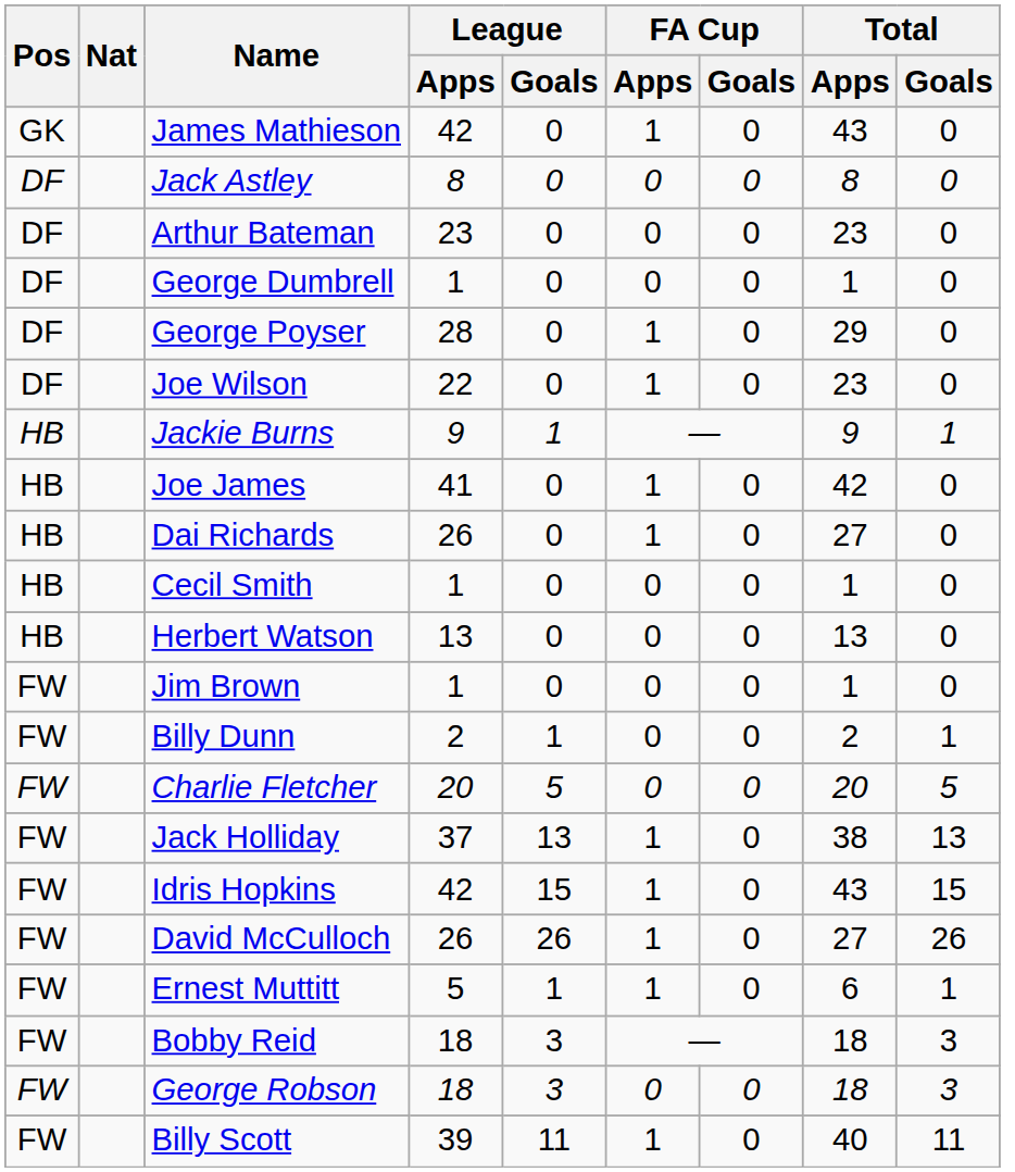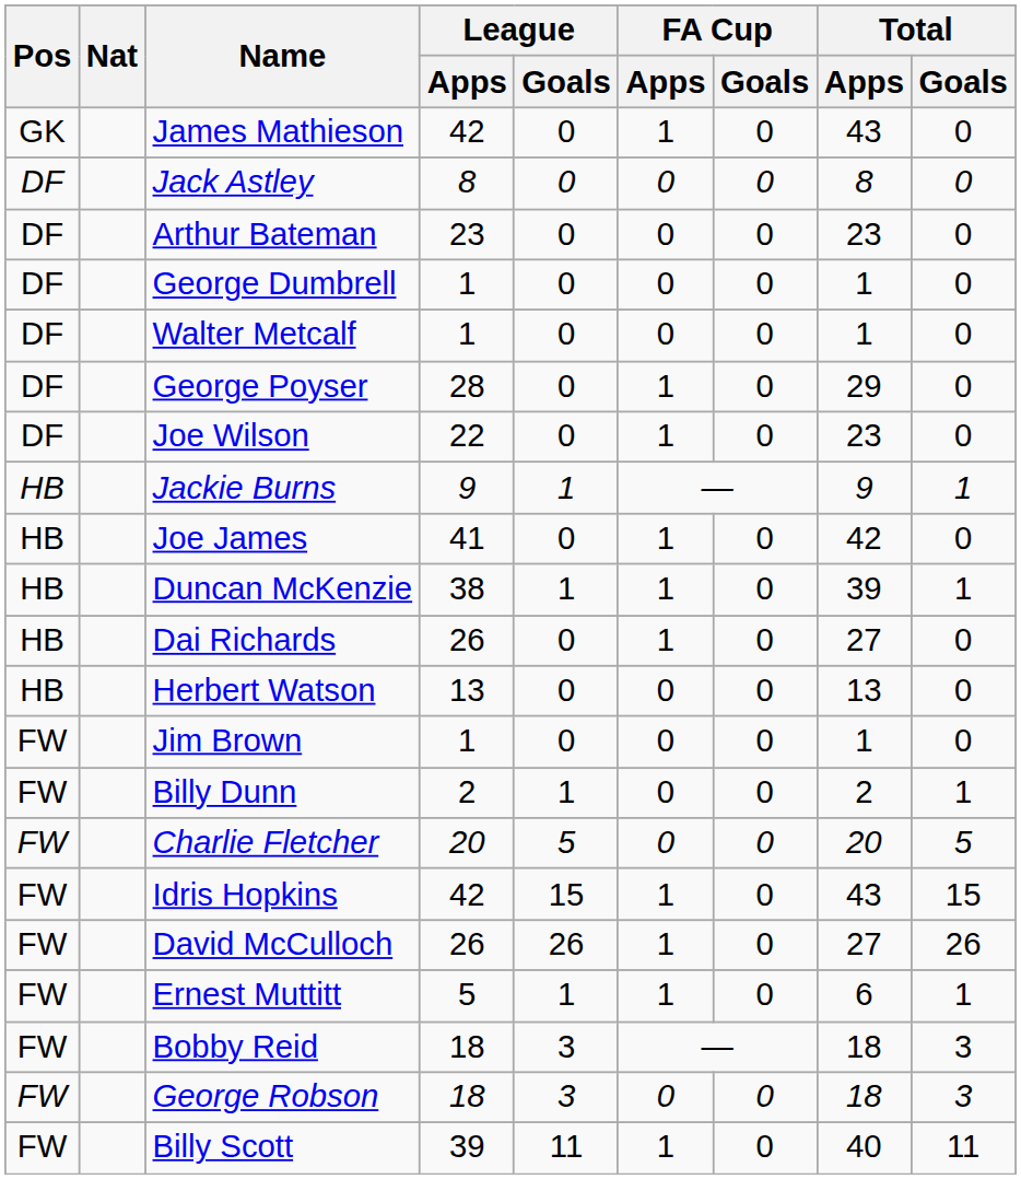 <table class="wikitable" style="text-align:center">
 <tr>
 <th rowspan="2">Pos</th>
 <th rowspan="2">Nat</th>
 <th rowspan="2">Name</th>
 <th colspan="2" style="width:85px;">League</th>
 <th colspan="2" style="width:85px;">FA Cup</th>
 <th colspan="2" style="width:85px;">Total</th>
 </tr>
 <tr>
 <th>Apps</th>
 <th>Goals</th>
 <th>Apps</th>
 <th>Goals</th>
 <th>Apps</th>
 <th>Goals</th>
 </tr>
 <tr>
 <td>GK</td>
 <td></td>
 <td style="text-align:left;"><a href='#'>James Mathieson</a></td>
 <td>42</td>
 <td>0</td>
 <td>1</td>
 <td>0</td>
 <td>43</td>
 <td>0</td>
 </tr>
 <tr>
 <td><em>DF</em></td>
 <td><em></em></td>
 <td style="text-align:left;"><em><a href='#'>Jack Astley</a></em></td>
 <td><em>8</em></td>
 <td><em>0</em></td>
 <td><em>0</em></td>
 <td><em>0</em></td>
 <td><em>8</em></td>
 <td><em>0</em></td>
 </tr>
 <tr>
 <td>DF</td>
 <td></td>
 <td style="text-align:left;"><a href='#'>Arthur Bateman</a></td>
 <td>23</td>
 <td>0</td>
 <td>0</td>
 <td>0</td>
 <td>23</td>
 <td>0</td>
 </tr>
 <tr>
 <td>DF</td>
 <td><em></em></td>
 <td style="text-align:left;"><a href='#'>George Dumbrell</a></td>
 <td>1</td>
 <td>0</td>
 <td>0</td>
 <td>0</td>
 <td>1</td>
 <td>0</td>
 </tr>
 <tr>
 <td>DF</td>
+<td><em></em></td>
+<td style="text-align:left;"><a href='#'>Walter Metcalf</a></td>
+<td>1</td>
+<td>0</td>
+<td>0</td>
+<td>0</td>
+<td>1</td>
+<td>0</td>
+</tr>
+<tr>
+<td>DF</td>
 <td></td>
 <td style="text-align:left;"><a href='#'>George Poyser</a></td>
 <td>28</td>
 <td>0</td>
 <td>1</td>
 <td>0</td>
 <td>29</td>
 <td>0</td>
 </tr>
 <tr>
 <td>DF</td>
 <td></td>
 <td style="text-align:left;"><a href='#'>Joe Wilson</a></td>
 <td>22</td>
 <td>0</td>
 <td>1</td>
 <td>0</td>
 <td>23</td>
 <td>0</td>
 </tr>
 <tr>
 <td><em>HB</em></td>
 <td><em></em></td>
 <td style="text-align:left;"><a href='#'><em>Jackie Burns</em></a></td>
 <td><em>9</em></td>
 <td><em>1</em></td>
 <td colspan="2"><em>—</em></td>
 <td><em>9</em></td>
 <td><em>1</em></td>
 </tr>
 <tr>
 <td>HB</td>
 <td></td>
 <td style="text-align:left;"><a href='#'>Joe James</a></td>
 <td>41</td>
 <td>0</td>
 <td>1</td>
 <td>0</td>
 <td>42</td>
 <td>0</td>
 </tr>
 <tr>
 <td>HB</td>
 <td></td>
+<td style="text-align:left;"><a href='#'>Duncan McKenzie</a></td>
+<td>38</td>
+<td>1</td>
+<td>1</td>
+<td>0</td>
+<td>39</td>
+<td>1</td>
+</tr>
+<tr>
+<td>HB</td>
+<td></td>
 <td style="text-align:left;"><a href='#'>Dai Richards</a></td>
 <td>26</td>
 <td>0</td>
 <td>1</td>
 <td>0</td>
 <td>27</td>
-<td>0</td>
-</tr>
-<tr>
-<td>HB</td>
-<td></td>
-<td style="text-align:left;"><a href='#'>Cecil Smith</a></td>
-<td>1</td>
-<td>0</td>
-<td>0</td>
-<td>0</td>
-<td>1</td>
 <td>0</td>
 </tr>
 <tr>
 <td>HB</td>
 <td></td>
 <td style="text-align:left;"><a href='#'>Herbert Watson</a></td>
 <td>13</td>
 <td>0</td>
 <td>0</td>
 <td>0</td>
 <td>13</td>
 <td>0</td>
 </tr>
 <tr>
 <td>FW</td>
 <td></td>
 <td style="text-align:left;"><a href='#'>Jim Brown</a></td>
 <td>1</td>
 <td>0</td>
 <td>0</td>
 <td>0</td>
 <td>1</td>
 <td>0</td>
 </tr>
 <tr>
 <td>FW</td>
 <td></td>
 <td style="text-align:left;"><a href='#'>Billy Dunn</a></td>
 <td>2</td>
 <td>1</td>
 <td>0</td>
 <td>0</td>
 <td>2</td>
 <td>1</td>
 </tr>
 <tr>
 <td><em>FW</em></td>
 <td><em></em></td>
 <td style="text-align:left;"><a href='#'><em>Charlie Fletcher</em></a></td>
 <td><em>20</em></td>
 <td><em>5</em></td>
 <td><em>0</em></td>
 <td><em>0</em></td>
 <td><em>20</em></td>
 <td><em>5</em></td>
-</tr>
-<tr>
-<td>FW</td>
-<td></td>
-<td style="text-align:left;"><a href='#'>Jack Holliday</a></td>
-<td>37</td>
-<td>13</td>
-<td>1</td>
-<td>0</td>
-<td>38</td>
-<td>13</td>
 </tr>
 <tr>
 <td>FW</td>
 <td></td>
 <td style="text-align:left;"><a href='#'>Idris Hopkins</a></td>
 <td>42</td>
 <td>15</td>
 <td>1</td>
 <td>0</td>
 <td>43</td>
 <td>15</td>
 </tr>
 <tr>
 <td>FW</td>
 <td></td>
 <td style="text-align:left;"><a href='#'>David McCulloch</a></td>
 <td>26</td>
 <td>26</td>
 <td>1</td>
 <td>0</td>
 <td>27</td>
 <td>26</td>
 </tr>
 <tr>
 <td>FW</td>
 <td></td>
 <td style="text-align:left;"><a href='#'>Ernest Muttitt</a></td>
 <td>5</td>
 <td>1</td>
 <td>1</td>
 <td>0</td>
 <td>6</td>
 <td>1</td>
 </tr>
 <tr>
 <td>FW</td>
 <td></td>
 <td style="text-align:left;"><a href='#'>Bobby Reid</a></td>
 <td>18</td>
 <td>3</td>
 <td colspan="2">—</td>
 <td>18</td>
 <td>3</td>
 </tr>
 <tr>
 <td><em>FW</em></td>
 <td><em></em></td>
 <td style="text-align:left;"><a href='#'><em>George Robson</em></a></td>
 <td><em>18</em></td>
 <td><em>3</em></td>
 <td><em>0</em></td>
 <td><em>0</em></td>
 <td><em>18</em></td>
 <td><em>3</em></td>
 </tr>
 <tr>
 <td>FW</td>
 <td><em></em></td>
 <td style="text-align:left;"><a href='#'>Billy Scott</a></td>
 <td>39</td>
 <td>11</td>
 <td>1</td>
 <td>0</td>
 <td>40</td>
 <td>11</td>
 </tr>
 </table>
